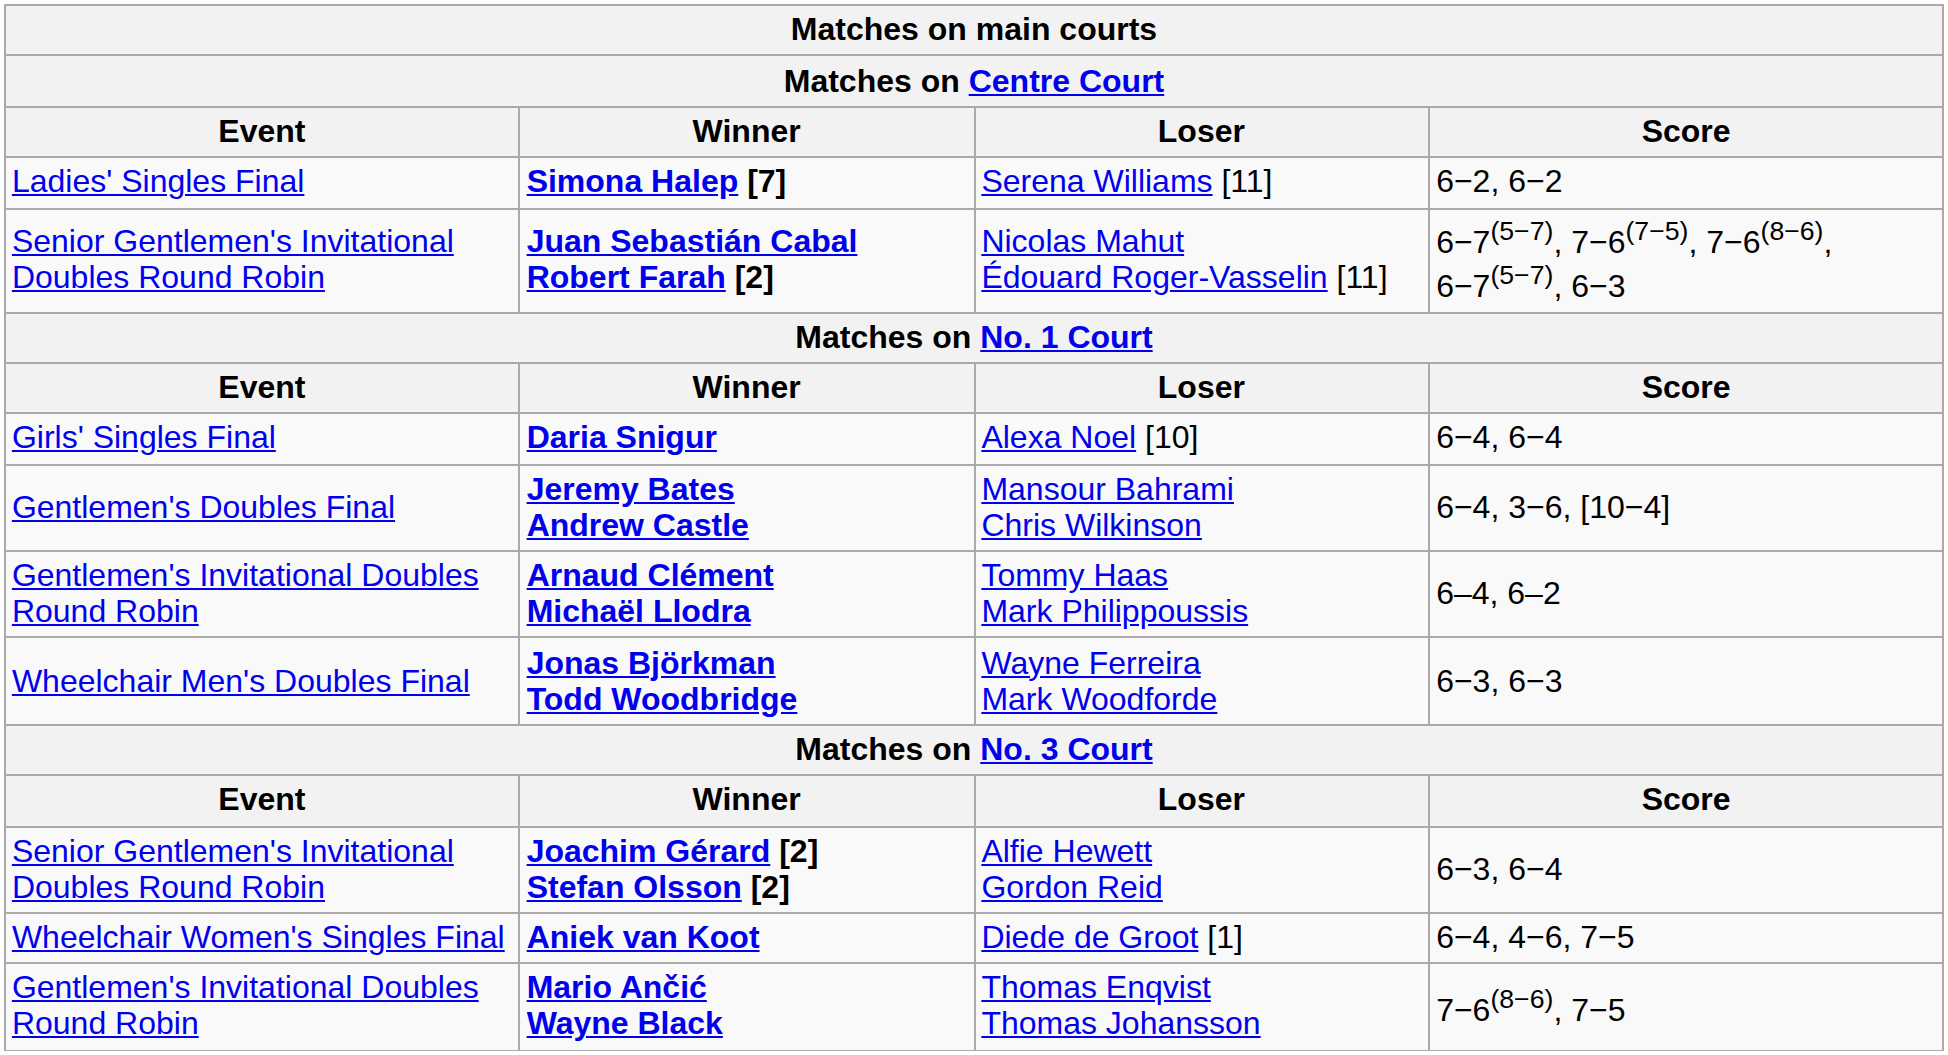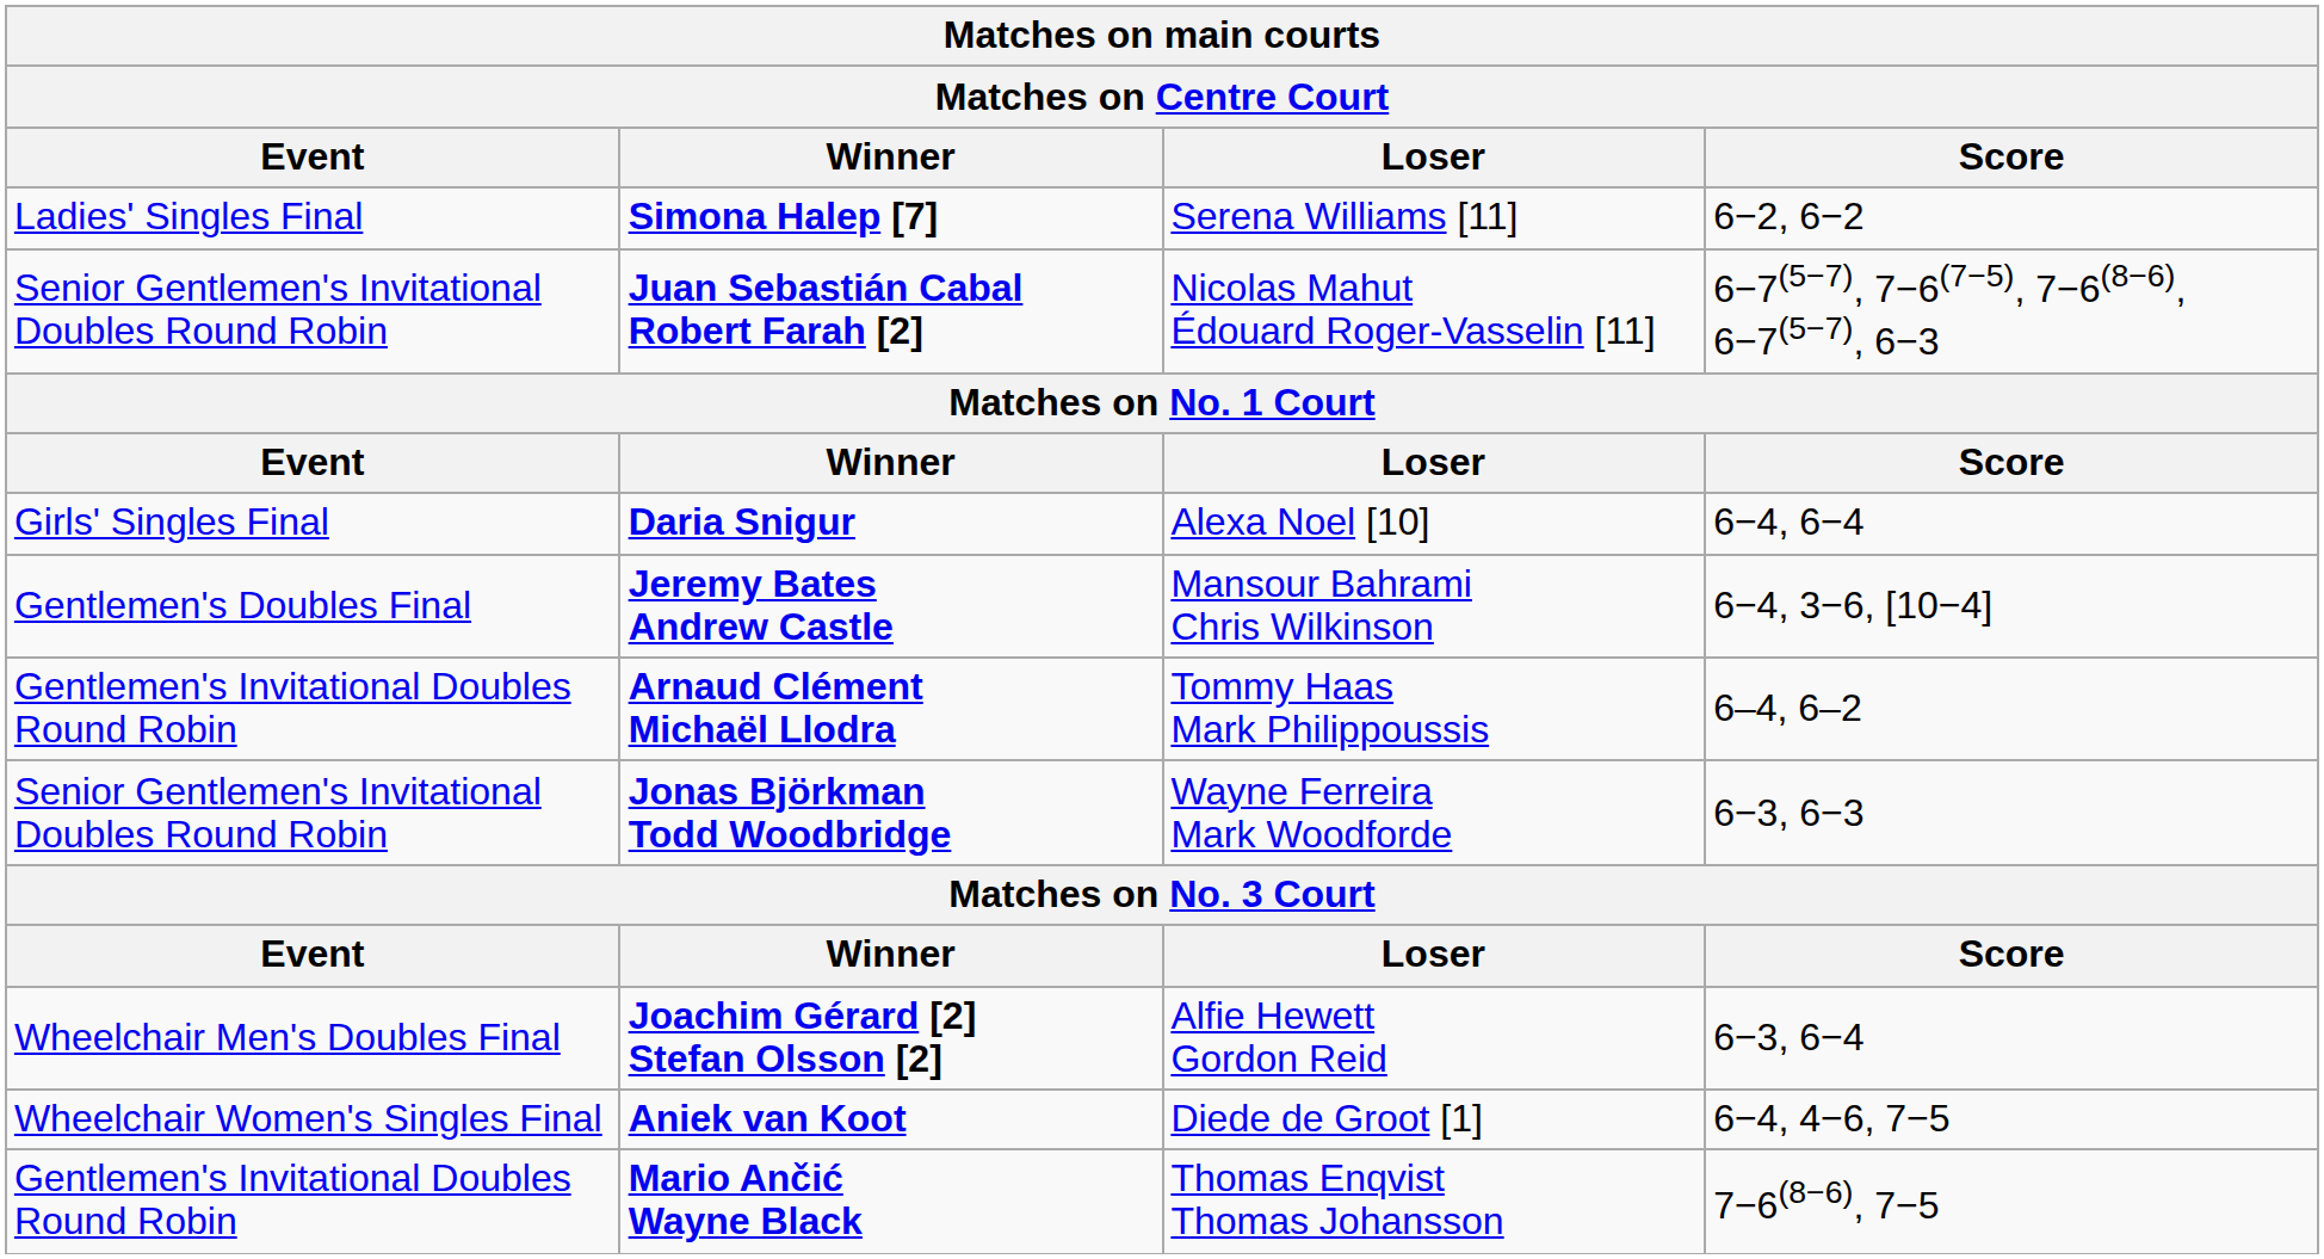 <table class="wikitable collapsible uncollapsed" style="margin:auto;">
 <tr>
 <th colspan="4" style="white-space:nowrap;">Matches on main courts</th>
 </tr>
 <tr>
 <th colspan="4">Matches on <a href='#'>Centre Court</a></th>
 </tr>
 <tr>
 <th width=250>Event</th>
 <th width=220>Winner</th>
 <th width=220>Loser</th>
 <th width=250>Score</th>
 </tr>
 <tr>
 <td><a href='#'>Ladies' Singles Final</a></td>
 <td> <strong><a href='#'>Simona Halep</a> [7]</strong></td>
 <td> <a href='#'>Serena Williams</a> [11]</td>
 <td>6−2, 6−2</td>
 </tr>
 <tr>
 <td><a href='#'>Senior Gentlemen's Invitational Doubles Round Robin</a></td>
 <td> <strong><a href='#'>Juan Sebastián Cabal</a></strong> <br>  <strong><a href='#'>Robert Farah</a> [2]</strong></td>
 <td> <a href='#'>Nicolas Mahut</a> <br>  <a href='#'>Édouard Roger-Vasselin</a> [11]</td>
 <td>6−7<sup>(5−7)</sup>, 7−6<sup>(7−5)</sup>, 7−6<sup>(8−6)</sup>, 6−7<sup>(5−7)</sup>, 6−3</td>
 </tr>
 <tr>
 <th colspan="4">Matches on <a href='#'>No. 1 Court</a></th>
 </tr>
 <tr>
 <th width=220>Event</th>
 <th width=220>Winner</th>
 <th width=220>Loser</th>
 <th width=250>Score</th>
 </tr>
 <tr>
 <td><a href='#'>Girls' Singles Final</a></td>
 <td> <strong><a href='#'>Daria Snigur</a></strong></td>
 <td> <a href='#'>Alexa Noel</a> [10]</td>
 <td>6−4, 6−4</td>
 </tr>
 <tr>
 <td><a href='#'>Gentlemen's Doubles Final</a></td>
 <td> <strong><a href='#'>Jeremy Bates</a></strong> <br>  <strong><a href='#'>Andrew Castle</a></strong></td>
 <td> <a href='#'>Mansour Bahrami</a> <br>  <a href='#'>Chris Wilkinson</a></td>
 <td>6−4, 3−6, [10−4]</td>
 </tr>
 <tr>
 <td><a href='#'>Gentlemen's Invitational Doubles Round Robin</a></td>
 <td> <strong><a href='#'>Arnaud Clément</a></strong> <br>  <strong><a href='#'>Michaël Llodra</a></strong></td>
 <td> <a href='#'>Tommy Haas</a> <br>  <a href='#'>Mark Philippoussis</a></td>
 <td>6–4, 6–2</td>
 </tr>
 <tr>
-<td><a href='#'>Wheelchair Men's Doubles Final</a></td>
+<td><a href='#'>Senior Gentlemen's Invitational Doubles Round Robin</a></td>
 <td> <strong><a href='#'>Jonas Björkman</a></strong> <br>  <strong><a href='#'>Todd Woodbridge</a></strong></td>
 <td> <a href='#'>Wayne Ferreira</a> <br>  <a href='#'>Mark Woodforde</a></td>
 <td>6−3, 6−3</td>
 </tr>
 <tr>
 <th colspan="4">Matches on <a href='#'>No. 3 Court</a></th>
 </tr>
 <tr>
 <th width=220>Event</th>
 <th width=220>Winner</th>
 <th width=220>Loser</th>
 <th width=250>Score</th>
 </tr>
 <tr>
-<td><a href='#'>Senior Gentlemen's Invitational Doubles Round Robin</a></td>
+<td><a href='#'>Wheelchair Men's Doubles Final</a></td>
 <td><strong> <a href='#'>Joachim Gérard</a> [2] <br>  <a href='#'>Stefan Olsson</a> [2]</strong></td>
 <td> <a href='#'>Alfie Hewett</a> <br>  <a href='#'>Gordon Reid</a></td>
 <td>6−3, 6−4</td>
 </tr>
 <tr>
 <td><a href='#'>Wheelchair Women's Singles Final</a></td>
 <td> <strong><a href='#'>Aniek van Koot</a></strong></td>
 <td> <a href='#'>Diede de Groot</a> [1]</td>
 <td>6−4, 4−6, 7−5</td>
 </tr>
 <tr>
 <td><a href='#'>Gentlemen's Invitational Doubles Round Robin</a></td>
 <td> <strong><a href='#'>Mario Ančić</a></strong> <br>  <strong><a href='#'>Wayne Black</a></strong></td>
 <td> <a href='#'>Thomas Enqvist</a> <br>  <a href='#'>Thomas Johansson</a></td>
 <td>7−6<sup>(8−6)</sup>, 7−5</td>
 </tr>
 </table>
